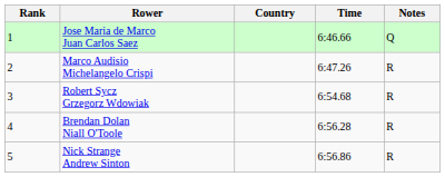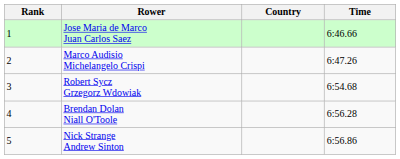 <table class="wikitable sortable" width=50%>
 <tr>
 <th>Rank</th>
 <th>Rower</th>
 <th>Country</th>
 <th>Time</th>
-<th>Notes</th>
 </tr>
 <tr bgcolor=ccffcc>
 <td>1</td>
 <td><a href='#'>Jose Maria de Marco</a> <br> <a href='#'>Juan Carlos Saez</a></td>
 <td></td>
 <td>6:46.66</td>
-<td>Q</td>
 </tr>
 <tr>
 <td>2</td>
 <td><a href='#'>Marco Audisio</a> <br> <a href='#'>Michelangelo Crispi</a></td>
 <td></td>
 <td>6:47.26</td>
-<td>R</td>
 </tr>
 <tr>
 <td>3</td>
 <td><a href='#'>Robert Sycz</a> <br> <a href='#'>Grzegorz Wdowiak</a></td>
 <td></td>
 <td>6:54.68</td>
-<td>R</td>
 </tr>
 <tr>
 <td>4</td>
 <td><a href='#'>Brendan Dolan</a> <br> <a href='#'>Niall O'Toole</a></td>
 <td></td>
 <td>6:56.28</td>
-<td>R</td>
 </tr>
 <tr>
 <td>5</td>
 <td><a href='#'>Nick Strange</a> <br> <a href='#'>Andrew Sinton</a></td>
 <td></td>
 <td>6:56.86</td>
-<td>R</td>
 </tr>
 </table>
